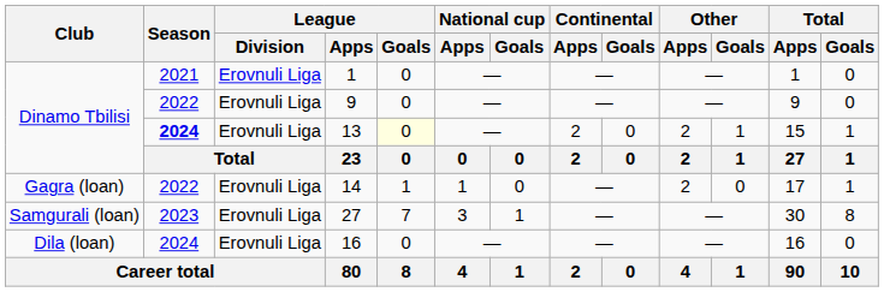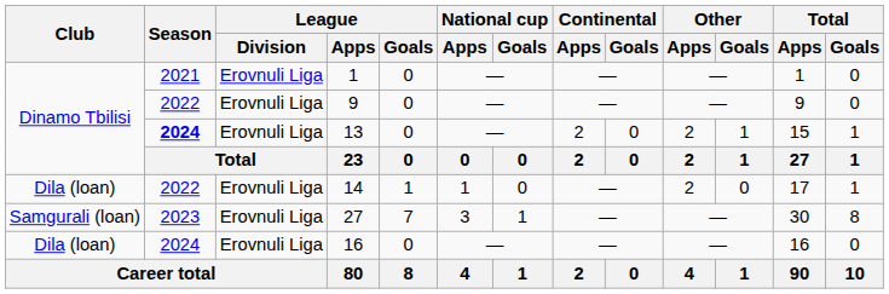 <table class="wikitable" style="text-align:center">
 <tr>
 <th rowspan="2">Club</th>
 <th rowspan="2">Season</th>
 <th colspan="3">League</th>
 <th colspan="2">National cup</th>
 <th colspan="2">Continental</th>
 <th colspan="2">Other</th>
 <th colspan="2">Total</th>
 </tr>
 <tr>
 <th>Division</th>
 <th>Apps</th>
 <th>Goals</th>
 <th>Apps</th>
 <th>Goals</th>
 <th>Apps</th>
 <th>Goals</th>
 <th>Apps</th>
 <th>Goals</th>
 <th>Apps</th>
 <th>Goals</th>
 </tr>
 <tr>
 <td rowspan="4"><a href='#'>Dinamo Tbilisi</a></td>
 <td><a href='#'>2021</a></td>
 <td><a href='#'>Erovnuli Liga</a></td>
 <td>1</td>
 <td>0</td>
 <td colspan="2">—</td>
 <td colspan="2">—</td>
 <td colspan="2">—</td>
 <td>1</td>
 <td>0</td>
 </tr>
 <tr>
 <td><a href='#'>2022</a></td>
 <td>Erovnuli Liga</td>
 <td>9</td>
 <td>0</td>
 <td colspan="2">—</td>
 <td colspan="2">—</td>
 <td colspan="2">—</td>
 <td>9</td>
 <td>0</td>
 </tr>
 <tr>
 <td><strong><a href='#'>2024</a></strong></td>
 <td>Erovnuli Liga</td>
 <td>13</td>
-<td style="background: lightyellow;">0</td>
+<td>0</td>
 <td colspan="2">—</td>
 <td>2</td>
 <td>0</td>
 <td>2</td>
 <td>1</td>
 <td>15</td>
 <td>1</td>
 </tr>
 <tr>
 <th colspan="2">Total</th>
 <th>23</th>
 <th>0</th>
 <th>0</th>
 <th>0</th>
 <th>2</th>
 <th>0</th>
 <th>2</th>
 <th>1</th>
 <th>27</th>
 <th>1</th>
 </tr>
 <tr>
-<td><a href='#'>Gagra</a> (loan)</td>
+<td><a href='#'>Dila</a> (loan)</td>
 <td><a href='#'>2022</a></td>
 <td>Erovnuli Liga</td>
 <td>14</td>
 <td>1</td>
 <td>1</td>
 <td>0</td>
 <td colspan="2">—</td>
 <td>2</td>
 <td>0</td>
 <td>17</td>
 <td>1</td>
 </tr>
 <tr>
 <td><a href='#'>Samgurali</a> (loan)</td>
 <td><a href='#'>2023</a></td>
 <td>Erovnuli Liga</td>
 <td>27</td>
 <td>7</td>
 <td>3</td>
 <td>1</td>
 <td colspan="2">—</td>
 <td colspan="2">—</td>
 <td>30</td>
 <td>8</td>
 </tr>
 <tr>
 <td><a href='#'>Dila</a> (loan)</td>
 <td><a href='#'>2024</a></td>
 <td>Erovnuli Liga</td>
 <td>16</td>
 <td>0</td>
 <td colspan="2">—</td>
 <td colspan="2">—</td>
 <td colspan="2">—</td>
 <td>16</td>
 <td>0</td>
 </tr>
 <tr>
 <th colspan="3">Career total</th>
 <th>80</th>
 <th>8</th>
 <th>4</th>
 <th>1</th>
 <th>2</th>
 <th>0</th>
 <th>4</th>
 <th>1</th>
 <th>90</th>
 <th>10</th>
 </tr>
 </table>
